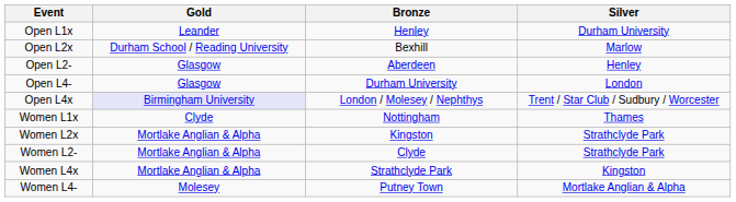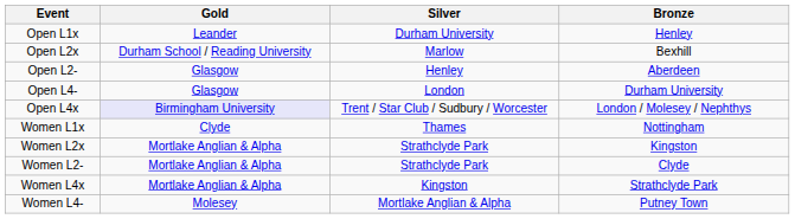 <table class="wikitable" style="text-align:center">
 <tr>
 <th width=120>Event</th>
 <th width=300>Gold</th>
+<th width=300>Silver</th>
 <th width=300>Bronze</th>
-<th width=300>Silver</th>
 </tr>
 <tr>
 <td>Open L1x</td>
 <td><a href='#'>Leander</a></td>
+<td><a href='#'>Durham University</a></td>
 <td><a href='#'>Henley</a></td>
-<td><a href='#'>Durham University</a></td>
 </tr>
 <tr>
 <td>Open L2x</td>
 <td><a href='#'>Durham School</a> / <a href='#'>Reading University</a></td>
+<td><a href='#'>Marlow</a></td>
 <td>Bexhill</td>
-<td><a href='#'>Marlow</a></td>
 </tr>
 <tr>
 <td>Open L2-</td>
 <td><a href='#'>Glasgow</a></td>
+<td><a href='#'>Henley</a></td>
 <td><a href='#'>Aberdeen</a></td>
-<td><a href='#'>Henley</a></td>
 </tr>
 <tr>
 <td>Open L4-</td>
 <td><a href='#'>Glasgow</a></td>
+<td><a href='#'>London</a></td>
 <td><a href='#'>Durham University</a></td>
-<td><a href='#'>London</a></td>
 </tr>
 <tr>
 <td>Open L4x</td>
 <td style="background: lavender;"><a href='#'>Birmingham University</a></td>
+<td><a href='#'>Trent</a> / <a href='#'>Star Club</a> / Sudbury / <a href='#'>Worcester</a></td>
 <td><a href='#'>London</a> / <a href='#'>Molesey</a> / <a href='#'>Nephthys</a></td>
-<td><a href='#'>Trent</a> / <a href='#'>Star Club</a> / Sudbury / <a href='#'>Worcester</a></td>
 </tr>
 <tr>
 <td>Women L1x</td>
 <td><a href='#'>Clyde</a></td>
+<td><a href='#'>Thames</a></td>
 <td><a href='#'>Nottingham</a></td>
-<td><a href='#'>Thames</a></td>
 </tr>
 <tr>
 <td>Women L2x</td>
+<td><a href='#'>Mortlake Anglian & Alpha</a></td>
+<td><a href='#'>Strathclyde Park</a></td>
+<td><a href='#'>Kingston</a></td>
+</tr>
+<tr>
+<td>Women L2-</td>
+<td><a href='#'>Mortlake Anglian & Alpha</a></td>
+<td><a href='#'>Strathclyde Park</a></td>
+<td><a href='#'>Clyde</a></td>
+</tr>
+<tr>
+<td>Women L4x</td>
 <td><a href='#'>Mortlake Anglian & Alpha</a></td>
 <td><a href='#'>Kingston</a></td>
 <td><a href='#'>Strathclyde Park</a></td>
 </tr>
 <tr>
-<td>Women L2-</td>
-<td><a href='#'>Mortlake Anglian & Alpha</a></td>
-<td><a href='#'>Clyde</a></td>
-<td><a href='#'>Strathclyde Park</a></td>
-</tr>
-<tr>
-<td>Women L4x</td>
-<td><a href='#'>Mortlake Anglian & Alpha</a></td>
-<td><a href='#'>Strathclyde Park</a></td>
-<td><a href='#'>Kingston</a></td>
-</tr>
-<tr>
 <td>Women L4-</td>
 <td><a href='#'>Molesey</a></td>
+<td><a href='#'>Mortlake Anglian & Alpha</a></td>
 <td><a href='#'>Putney Town</a></td>
-<td><a href='#'>Mortlake Anglian & Alpha</a></td>
 </tr>
 </table>
